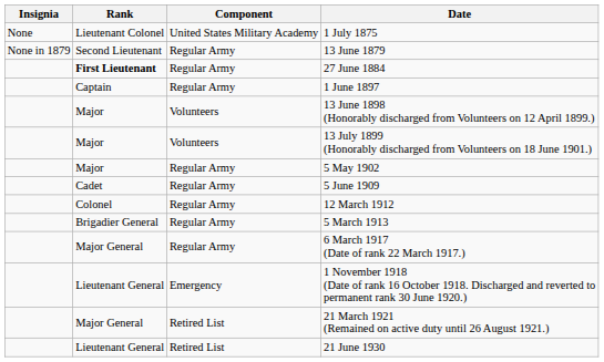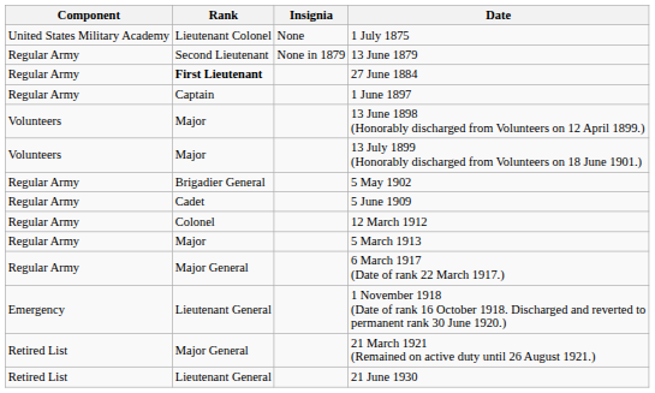 <table class="wikitable">
 <tr>
+<th>Component</th>
+<th>Rank</th>
 <th>Insignia</th>
-<th>Rank</th>
-<th>Component</th>
 <th>Date</th>
 </tr>
 <tr>
+<td>United States Military Academy</td>
+<td>Lieutenant Colonel</td>
 <td>None</td>
-<td>Lieutenant Colonel</td>
-<td>United States Military Academy</td>
 <td>1 July 1875</td>
 </tr>
 <tr>
+<td>Regular Army</td>
+<td>Second Lieutenant</td>
 <td>None in 1879</td>
-<td>Second Lieutenant</td>
-<td>Regular Army</td>
 <td>13 June 1879</td>
 </tr>
 <tr>
+<td>Regular Army</td>
+<td><strong>First Lieutenant</strong></td>
 <td></td>
-<td><strong>First Lieutenant</strong></td>
-<td>Regular Army</td>
 <td>27 June 1884</td>
 </tr>
 <tr>
+<td>Regular Army</td>
+<td>Captain</td>
 <td></td>
-<td>Captain</td>
-<td>Regular Army</td>
 <td>1 June 1897</td>
 </tr>
 <tr>
+<td>Volunteers</td>
+<td>Major</td>
 <td></td>
-<td>Major</td>
-<td>Volunteers</td>
 <td>13 June 1898<br>(Honorably discharged from Volunteers on 12 April 1899.)</td>
 </tr>
 <tr>
+<td>Volunteers</td>
+<td>Major</td>
 <td></td>
-<td>Major</td>
-<td>Volunteers</td>
 <td>13 July 1899<br>(Honorably discharged from Volunteers on 18 June 1901.)</td>
 </tr>
 <tr>
+<td>Regular Army</td>
+<td>Brigadier General</td>
 <td></td>
-<td>Major</td>
-<td>Regular Army</td>
 <td>5 May 1902</td>
 </tr>
 <tr>
+<td>Regular Army</td>
+<td>Cadet</td>
 <td></td>
-<td>Cadet</td>
-<td>Regular Army</td>
 <td>5 June 1909</td>
 </tr>
 <tr>
+<td>Regular Army</td>
+<td>Colonel</td>
 <td></td>
-<td>Colonel</td>
-<td>Regular Army</td>
 <td>12 March 1912</td>
 </tr>
 <tr>
+<td>Regular Army</td>
+<td>Major</td>
 <td></td>
-<td>Brigadier General</td>
-<td>Regular Army</td>
 <td>5 March 1913</td>
 </tr>
 <tr>
+<td>Regular Army</td>
+<td>Major General</td>
 <td></td>
-<td>Major General</td>
-<td>Regular Army</td>
 <td>6 March 1917 <br>(Date of rank 22 March 1917.)</td>
 </tr>
 <tr>
+<td>Emergency</td>
+<td>Lieutenant General</td>
 <td></td>
-<td>Lieutenant General</td>
-<td>Emergency</td>
 <td>1 November 1918<br>(Date of rank 16 October 1918.  Discharged and reverted to <br>permanent rank 30 June 1920.)</td>
 </tr>
 <tr>
+<td>Retired List</td>
+<td>Major General</td>
 <td></td>
-<td>Major General</td>
-<td>Retired List</td>
 <td>21 March 1921 <br>(Remained on active duty until 26 August 1921.)</td>
 </tr>
 <tr>
+<td>Retired List</td>
+<td>Lieutenant General</td>
 <td></td>
-<td>Lieutenant General</td>
-<td>Retired List</td>
 <td>21 June 1930</td>
 </tr>
 </table>
